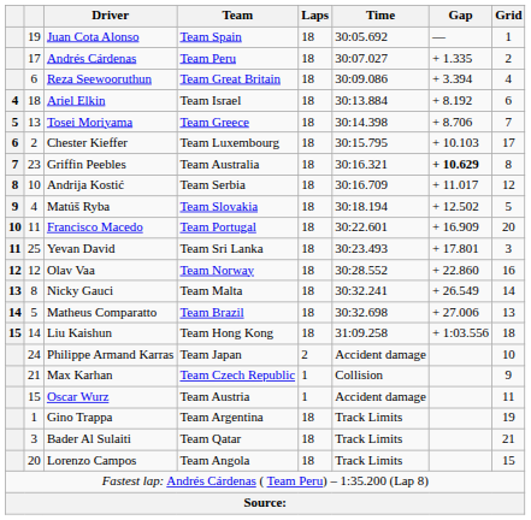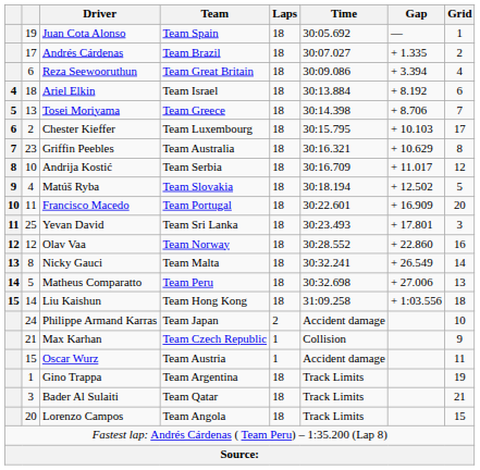 <table class="wikitable" style="font-size: 87%;">
 <tr>
 <th></th>
 <th></th>
 <th>Driver</th>
 <th>Team</th>
 <th>Laps</th>
 <th>Time</th>
 <th>Gap</th>
 <th>Grid</th>
 </tr>
 <tr>
 <th></th>
 <td align=center>19</td>
 <td><a href='#'>Juan Cota Alonso</a></td>
 <td> <a href='#'>Team Spain</a></td>
 <td>18</td>
 <td>30:05.692</td>
 <td>—</td>
 <td align=center>1</td>
 </tr>
 <tr>
 <th></th>
 <td align=center>17</td>
 <td><a href='#'>Andrés Cárdenas</a></td>
-<td> <a href='#'>Team Peru</a></td>
+<td> <a href='#'>Team Brazil</a></td>
 <td>18</td>
 <td>30:07.027</td>
 <td>+ 1.335</td>
 <td align=center>2</td>
 </tr>
 <tr>
 <th></th>
 <td align=center>6</td>
 <td><a href='#'>Reza Seewooruthun</a></td>
 <td> <a href='#'>Team Great Britain</a></td>
 <td>18</td>
 <td>30:09.086</td>
 <td>+ 3.394</td>
 <td align=center>4</td>
 </tr>
 <tr>
 <th>4</th>
 <td align=center>18</td>
 <td><a href='#'>Ariel Elkin</a></td>
 <td> Team Israel</td>
 <td>18</td>
 <td>30:13.884</td>
 <td>+ 8.192</td>
 <td align=center>6</td>
 </tr>
 <tr>
 <th>5</th>
 <td align=center>13</td>
 <td><a href='#'>Tosei Moriyama</a></td>
 <td> <a href='#'>Team Greece</a></td>
 <td>18</td>
 <td>30:14.398</td>
 <td>+ 8.706</td>
 <td align=center>7</td>
 </tr>
 <tr>
 <th>6</th>
 <td align=center>2</td>
 <td>Chester Kieffer</td>
 <td> Team Luxembourg</td>
 <td>18</td>
 <td>30:15.795</td>
 <td>+ 10.103</td>
 <td align=center>17</td>
 </tr>
 <tr>
 <th>7</th>
 <td align=center>23</td>
 <td>Griffin Peebles</td>
 <td> Team Australia</td>
 <td>18</td>
 <td>30:16.321</td>
-<td><strong>+ 10.629 </strong></td>
+<td>+ 10.629 </td>
 <td align=center>8</td>
 </tr>
 <tr>
 <th>8</th>
 <td align=center>10</td>
 <td>Andrija Kostić</td>
 <td> Team Serbia</td>
 <td>18</td>
 <td>30:16.709</td>
 <td>+ 11.017</td>
 <td align=center>12</td>
 </tr>
 <tr>
 <th>9</th>
 <td align=center>4</td>
 <td>Matúš Ryba</td>
 <td> <a href='#'>Team Slovakia</a></td>
 <td>18</td>
 <td>30:18.194</td>
 <td>+ 12.502 </td>
 <td align=center>5</td>
 </tr>
 <tr>
 <th>10</th>
 <td align=center>11</td>
 <td><a href='#'>Francisco Macedo</a></td>
 <td> <a href='#'>Team Portugal</a></td>
 <td>18</td>
 <td>30:22.601</td>
 <td>+ 16.909 </td>
 <td align=center>20</td>
 </tr>
 <tr>
 <th>11</th>
 <td align=center>25</td>
 <td>Yevan David</td>
 <td> Team Sri Lanka</td>
 <td>18</td>
 <td>30:23.493</td>
 <td>+ 17.801 </td>
 <td align=center>3</td>
 </tr>
 <tr>
 <th>12</th>
 <td align=center>12</td>
 <td>Olav Vaa</td>
 <td> <a href='#'>Team Norway</a></td>
 <td>18</td>
 <td>30:28.552</td>
 <td>+ 22.860</td>
 <td align=center>16</td>
 </tr>
 <tr>
 <th>13</th>
 <td align=center>8</td>
 <td>Nicky Gauci</td>
 <td> Team Malta</td>
 <td>18</td>
 <td>30:32.241</td>
 <td>+ 26.549</td>
 <td align=center>14</td>
 </tr>
 <tr>
 <th>14</th>
 <td align=center>5</td>
 <td>Matheus Comparatto</td>
-<td> <a href='#'>Team Brazil</a></td>
+<td> <a href='#'>Team Peru</a></td>
 <td>18</td>
 <td>30:32.698</td>
 <td>+ 27.006 </td>
 <td align=center>13</td>
 </tr>
 <tr>
 <th>15</th>
 <td align=center>14</td>
 <td>Liu Kaishun</td>
 <td> Team Hong Kong</td>
 <td>18</td>
 <td>31:09.258</td>
 <td>+ 1:03.556 </td>
 <td align=center>18</td>
 </tr>
 <tr>
 <th></th>
 <td align=center>24</td>
 <td>Philippe Armand Karras</td>
 <td> Team Japan</td>
 <td>2</td>
 <td>Accident damage</td>
 <td></td>
 <td align=center>10</td>
 </tr>
 <tr>
 <th></th>
 <td align=center>21</td>
 <td>Max Karhan</td>
 <td> <a href='#'>Team Czech Republic</a></td>
 <td>1</td>
 <td>Collision</td>
 <td></td>
 <td align=center>9</td>
 </tr>
 <tr>
 <th></th>
 <td align=center>15</td>
 <td><a href='#'>Oscar Wurz</a></td>
 <td> Team Austria</td>
 <td>1</td>
 <td>Accident damage</td>
 <td></td>
 <td align=center>11</td>
 </tr>
 <tr>
 <th></th>
 <td align=center>1</td>
 <td>Gino Trappa</td>
 <td> Team Argentina</td>
 <td>18</td>
 <td>Track Limits </td>
 <td></td>
 <td align=center>19</td>
 </tr>
 <tr>
 <th></th>
 <td align=center>3</td>
 <td>Bader Al Sulaiti</td>
 <td> Team Qatar</td>
 <td>18</td>
 <td>Track Limits </td>
 <td></td>
 <td align=center>21</td>
 </tr>
 <tr>
 <th></th>
 <td align=center>20</td>
 <td>Lorenzo Campos</td>
 <td> Team Angola</td>
 <td>18</td>
 <td>Track Limits </td>
 <td></td>
 <td align=center>15</td>
 </tr>
 <tr>
 <td colspan="9" align="center"><em>Fastest lap:</em> <a href='#'>Andrés Cárdenas</a> ( <a href='#'>Team Peru</a>) – 1:35.200 (Lap 8)</td>
 </tr>
 <tr>
 <th colspan=9>Source:</th>
 </tr>
 </table>
